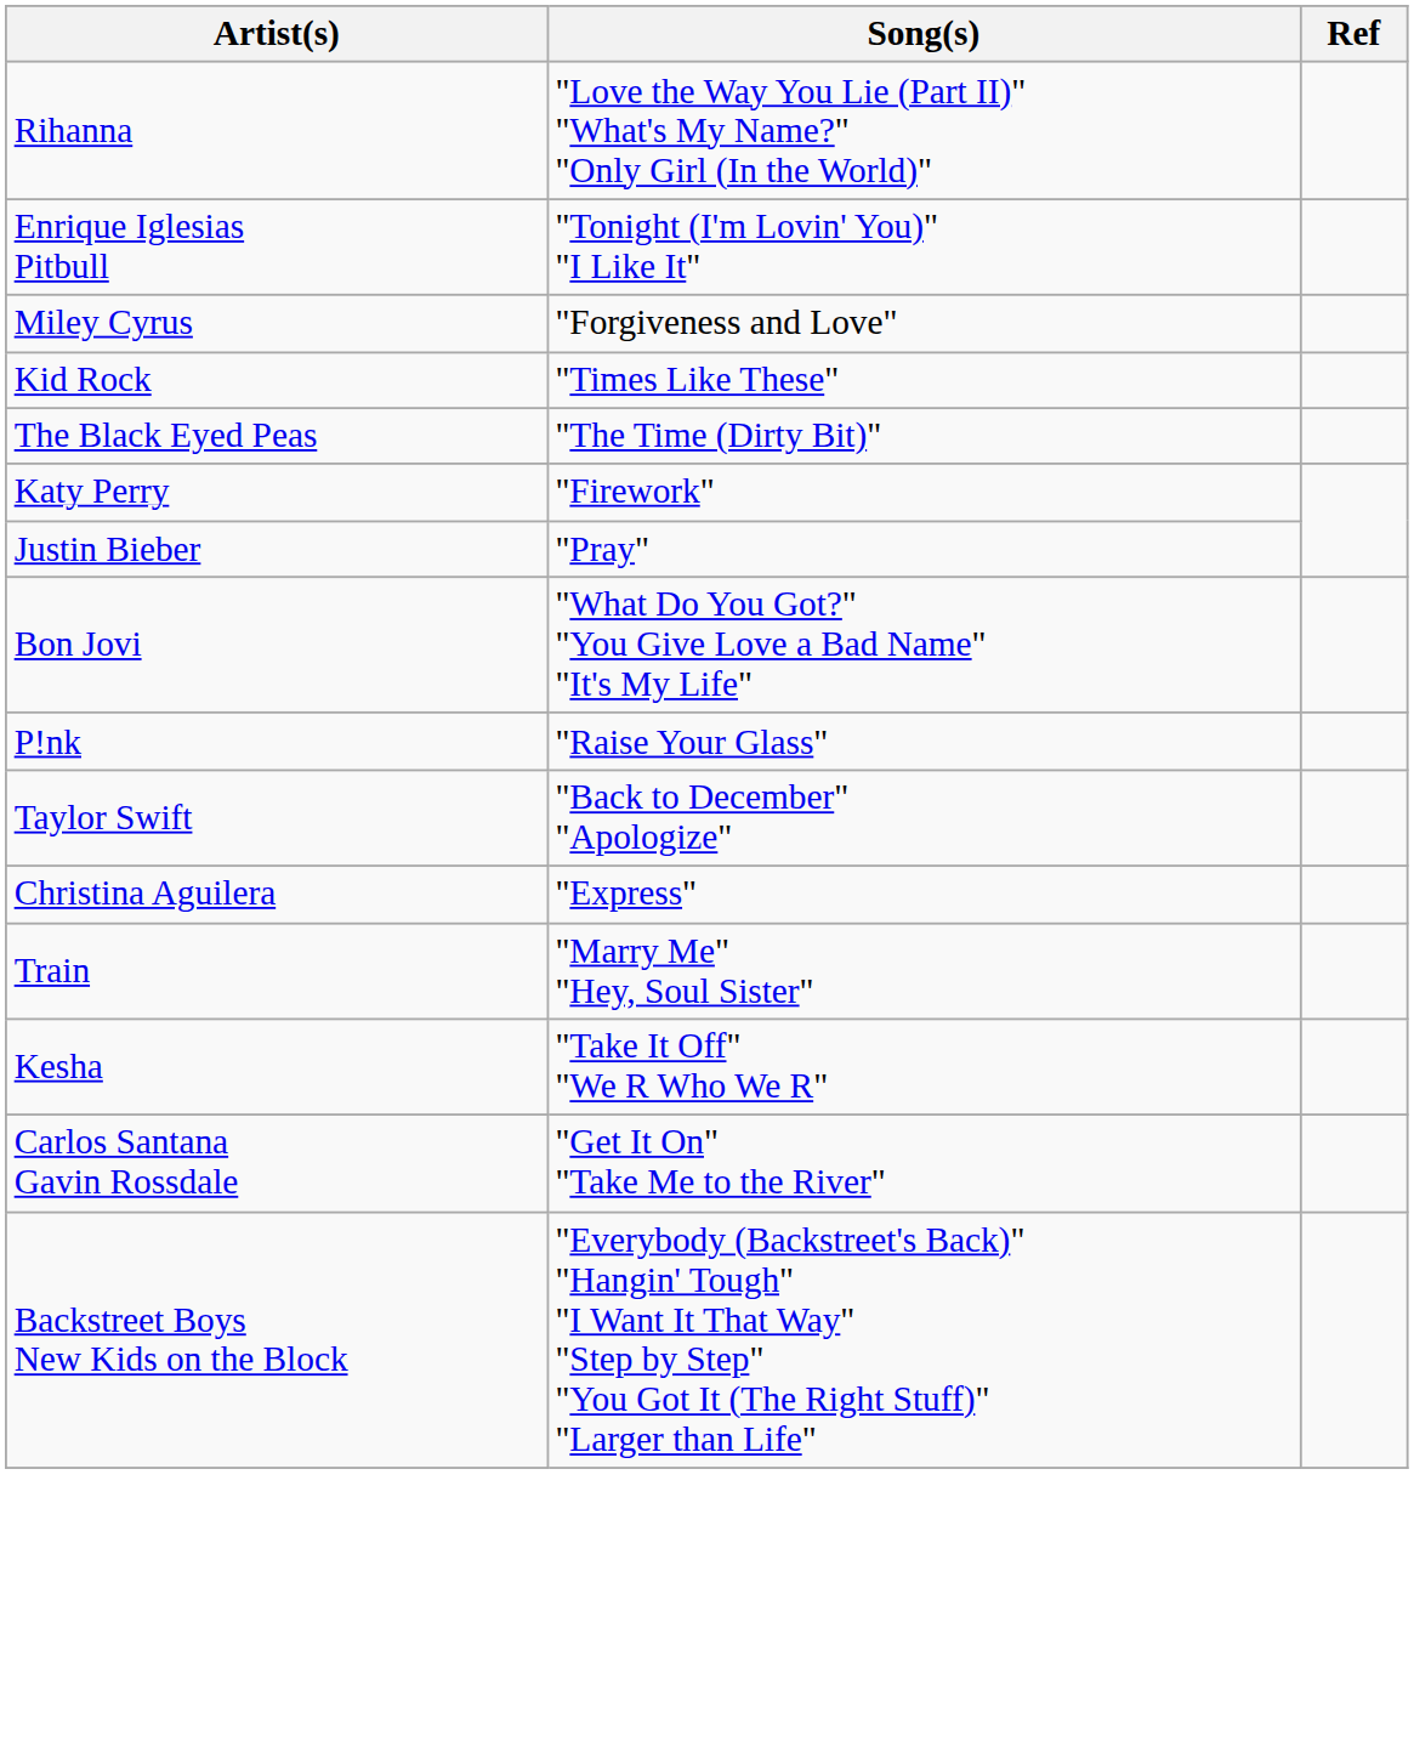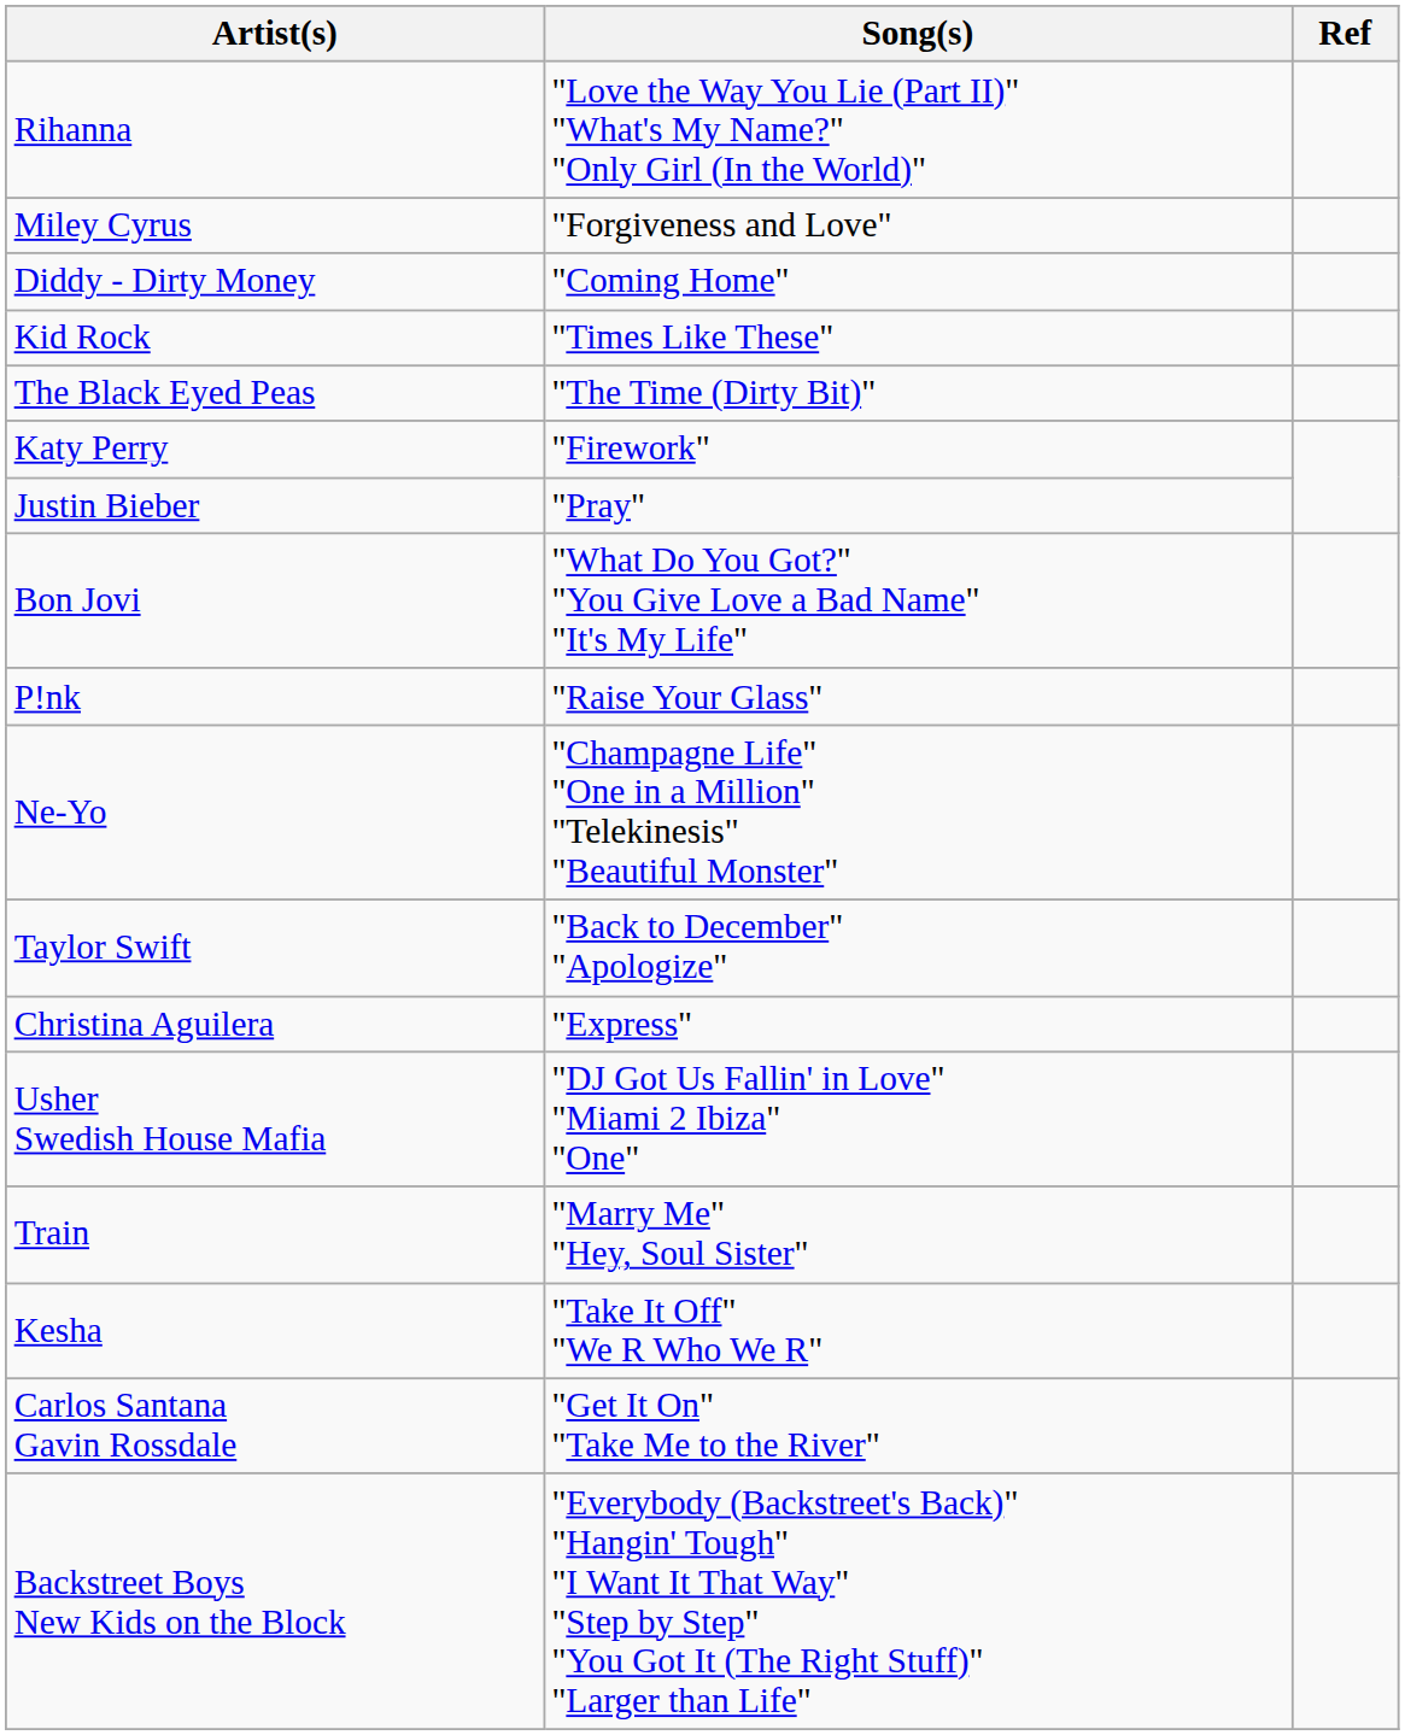 <table class="wikitable" width="50%">
 <tr>
 <th>Artist(s)</th>
 <th>Song(s)</th>
 <th>Ref</th>
 </tr>
 <tr>
 <td><a href='#'>Rihanna</a></td>
 <td>"<a href='#'>Love the Way You Lie (Part II)</a>"<br>"<a href='#'>What's My Name?</a>"<br>"<a href='#'>Only Girl (In the World)</a>"</td>
 <td align="center"></td>
 </tr>
 <tr>
-<td><a href='#'>Enrique Iglesias</a><br><a href='#'>Pitbull</a></td>
-<td>"<a href='#'>Tonight (I'm Lovin' You)</a>"<br>"<a href='#'>I Like It</a>"</td>
+<td><a href='#'>Miley Cyrus</a></td>
+<td>"Forgiveness and Love"</td>
 <td align="center"></td>
 </tr>
 <tr>
-<td><a href='#'>Miley Cyrus</a></td>
-<td>"Forgiveness and Love"</td>
+<td><a href='#'>Diddy - Dirty Money</a></td>
+<td>"<a href='#'>Coming Home</a>"</td>
 <td align="center"></td>
 </tr>
 <tr>
 <td><a href='#'>Kid Rock</a></td>
 <td>"<a href='#'>Times Like These</a>"</td>
 <td align="center"></td>
 </tr>
 <tr>
 <td><a href='#'>The Black Eyed Peas</a></td>
 <td>"<a href='#'>The Time (Dirty Bit)</a>"</td>
 <td align="center"></td>
 </tr>
 <tr>
 <td><a href='#'>Katy Perry</a></td>
 <td>"<a href='#'>Firework</a>"</td>
 <td rowspan="2" align="center"></td>
 </tr>
 <tr>
 <td><a href='#'>Justin Bieber</a></td>
 <td>"<a href='#'>Pray</a>"</td>
 </tr>
 <tr>
 <td><a href='#'>Bon Jovi</a></td>
 <td>"<a href='#'>What Do You Got?</a>"<br>"<a href='#'>You Give Love a Bad Name</a>"<br>"<a href='#'>It's My Life</a>"</td>
 <td align="center"></td>
 </tr>
 <tr>
 <td><a href='#'>P!nk</a></td>
 <td>"<a href='#'>Raise Your Glass</a>"</td>
 <td align="center"></td>
 </tr>
 <tr>
+<td><a href='#'>Ne-Yo</a></td>
+<td>"<a href='#'>Champagne Life</a>"<br>"<a href='#'>One in a Million</a>"<br>"Telekinesis"<br>"<a href='#'>Beautiful Monster</a>"</td>
+<td align="center"></td>
+</tr>
+<tr>
 <td><a href='#'>Taylor Swift</a></td>
 <td>"<a href='#'>Back to December</a>"<br>"<a href='#'>Apologize</a>"</td>
 <td align="center"></td>
 </tr>
 <tr>
 <td><a href='#'>Christina Aguilera</a></td>
 <td>"<a href='#'>Express</a>"</td>
+<td align="center"></td>
+</tr>
+<tr>
+<td><a href='#'>Usher</a><br><a href='#'>Swedish House Mafia</a></td>
+<td>"<a href='#'>DJ Got Us Fallin' in Love</a>"<br>"<a href='#'>Miami 2 Ibiza</a>"<br>"<a href='#'>One</a>"</td>
 <td align="center"></td>
 </tr>
 <tr>
 <td><a href='#'>Train</a></td>
 <td>"<a href='#'>Marry Me</a>"<br>"<a href='#'>Hey, Soul Sister</a>"</td>
 <td align="center"></td>
 </tr>
 <tr>
 <td><a href='#'>Kesha</a></td>
 <td>"<a href='#'>Take It Off</a>"<br>"<a href='#'>We R Who We R</a>"</td>
 <td align="center"></td>
 </tr>
 <tr>
 <td><a href='#'>Carlos Santana</a><br><a href='#'>Gavin Rossdale</a></td>
 <td>"<a href='#'>Get It On</a>"<br>"<a href='#'>Take Me to the River</a>"</td>
 <td align="center"></td>
 </tr>
 <tr>
 <td><a href='#'>Backstreet Boys</a><br><a href='#'>New Kids on the Block</a></td>
 <td>"<a href='#'>Everybody (Backstreet's Back)</a>"<br>"<a href='#'>Hangin' Tough</a>"<br>"<a href='#'>I Want It That Way</a>"<br>"<a href='#'>Step by Step</a>"<br>"<a href='#'>You Got It (The Right Stuff)</a>"<br>"<a href='#'>Larger than Life</a>"</td>
 <td align="center"></td>
 </tr>
 </table>
